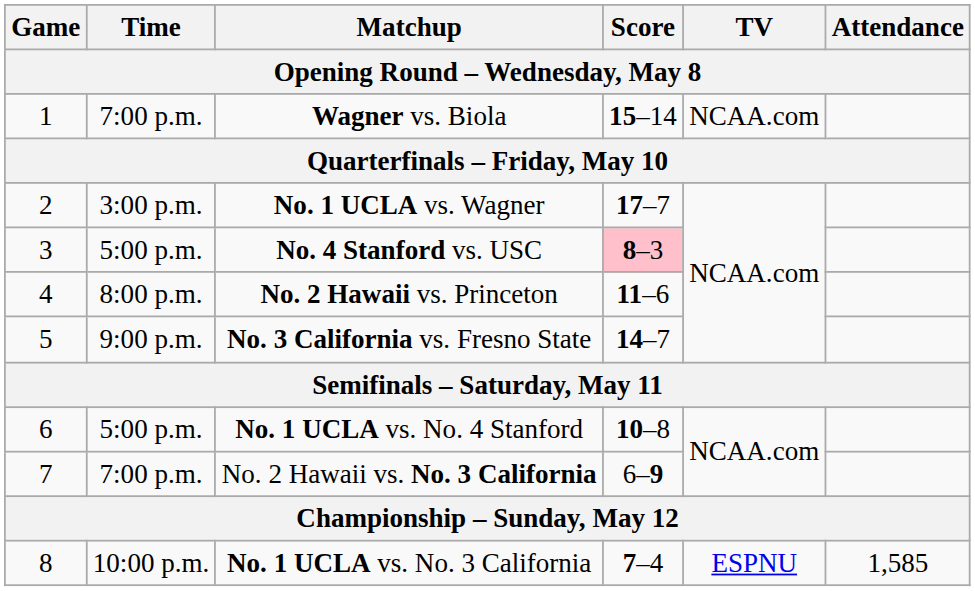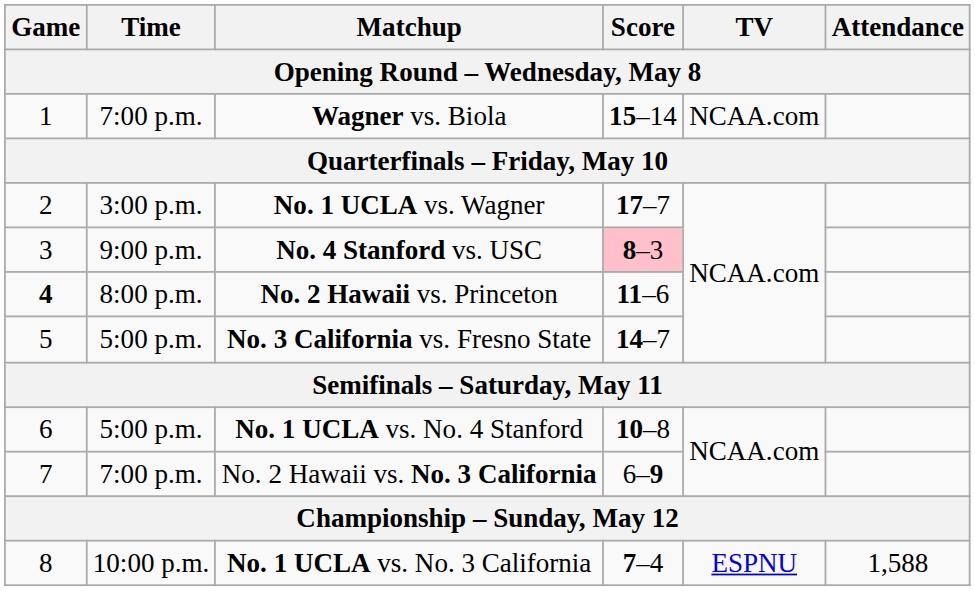 <table class="wikitable" style="font-size: 95%;text-align:center">
 <tr>
 <th>Game</th>
 <th>Time</th>
 <th>Matchup</th>
 <th>Score</th>
 <th>TV</th>
 <th>Attendance</th>
 </tr>
 <tr>
 <th colspan=6>Opening Round – Wednesday, May 8</th>
 </tr>
 <tr>
 <td>1</td>
 <td>7:00 p.m.</td>
 <td><strong>Wagner</strong> vs. Biola</td>
 <td><strong>15</strong>–14</td>
 <td>NCAA.com</td>
 <td></td>
 </tr>
 <tr>
 <th colspan=6>Quarterfinals – Friday, May 10</th>
 </tr>
 <tr>
 <td>2</td>
 <td>3:00 p.m.</td>
 <td><strong>No. 1 UCLA</strong> vs. Wagner</td>
 <td><strong>17</strong>–7</td>
 <td rowspan=4>NCAA.com</td>
 <td></td>
 </tr>
 <tr>
 <td>3</td>
-<td>5:00 p.m.</td>
+<td>9:00 p.m.</td>
 <td><strong>No. 4 Stanford</strong> vs. USC</td>
 <td style="background: pink;"><strong>8</strong>–3</td>
 <td></td>
 </tr>
 <tr>
-<td>4</td>
+<td><strong>4</strong></td>
 <td>8:00 p.m.</td>
 <td><strong>No. 2 Hawaii</strong> vs. Princeton</td>
 <td><strong>11</strong>–6</td>
 <td></td>
 </tr>
 <tr>
 <td>5</td>
-<td>9:00 p.m.</td>
+<td>5:00 p.m.</td>
 <td><strong>No. 3 California</strong> vs. Fresno State</td>
 <td><strong>14</strong>–7</td>
 <td></td>
 </tr>
 <tr>
 <th colspan=6>Semifinals – Saturday, May 11</th>
 </tr>
 <tr>
 <td>6</td>
 <td>5:00 p.m.</td>
 <td><strong>No. 1 UCLA</strong> vs. No. 4 Stanford</td>
 <td><strong>10</strong>–8</td>
 <td rowspan=2>NCAA.com</td>
 <td></td>
 </tr>
 <tr>
 <td>7</td>
 <td>7:00 p.m.</td>
 <td>No. 2 Hawaii vs. <strong>No. 3 California</strong></td>
 <td>6–<strong>9</strong></td>
 <td></td>
 </tr>
 <tr>
 <th colspan=6>Championship – Sunday, May 12</th>
 </tr>
 <tr>
 <td>8</td>
 <td>10:00 p.m.</td>
 <td><strong>No. 1 UCLA</strong> vs. No. 3 California</td>
 <td><strong>7</strong>–4</td>
 <td><a href='#'>ESPNU</a></td>
-<td>1,585</td>
+<td>1,588</td>
 </tr>
 </table>
